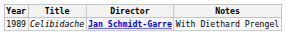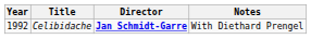 <table class="wikitable">
 <tr>
 <th>Year</th>
 <th>Title</th>
 <th>Director</th>
 <th>Notes</th>
 </tr>
 <tr>
-<td>1989</td>
+<td>1992</td>
 <td><em>Celibidache</em></td>
 <td><strong><a href='#'>Jan Schmidt-Garre</a></strong></td>
 <td>With Diethard Prengel</td>
 </tr>
 </table>
